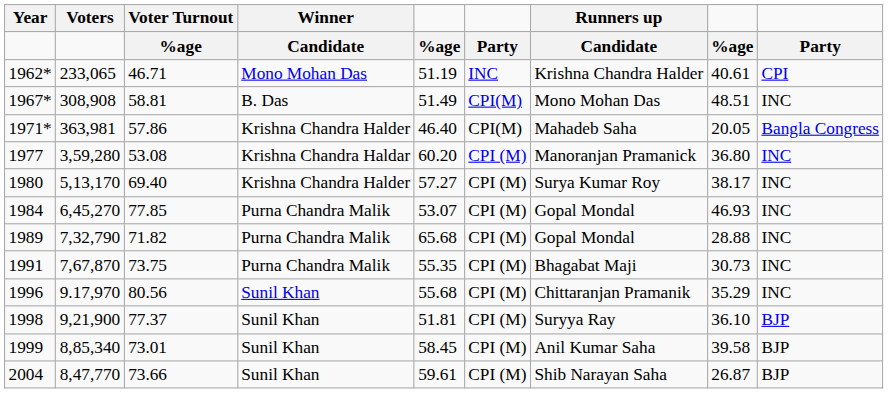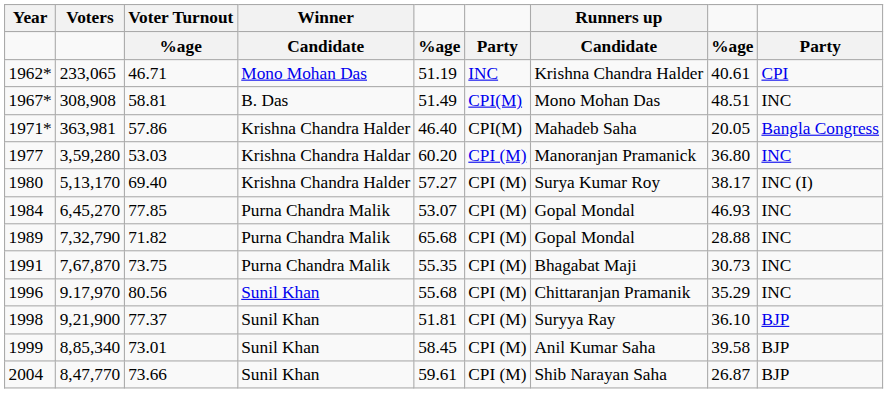 <table class="wikitable sortable">
 <tr>
 <th>Year</th>
 <th>Voters</th>
 <th>Voter Turnout</th>
 <th>Winner</th>
 <td></td>
 <td></td>
 <th>Runners up</th>
 <td></td>
 <td></td>
 </tr>
 <tr>
 <td></td>
 <td></td>
 <th>%age</th>
 <th>Candidate</th>
 <th>%age</th>
 <th>Party</th>
 <th>Candidate</th>
 <th>%age</th>
 <th>Party</th>
 </tr>
 <tr>
 <td>1962*</td>
 <td>233,065</td>
 <td>46.71</td>
 <td><a href='#'>Mono Mohan Das</a></td>
 <td>51.19</td>
 <td><a href='#'>INC</a></td>
 <td>Krishna Chandra Halder</td>
 <td>40.61</td>
 <td><a href='#'>CPI</a></td>
 </tr>
 <tr>
 <td>1967*</td>
 <td>308,908</td>
 <td>58.81</td>
 <td>B. Das</td>
 <td>51.49</td>
 <td><a href='#'>CPI(M)</a></td>
 <td>Mono Mohan Das</td>
 <td>48.51</td>
 <td>INC</td>
 </tr>
 <tr>
 <td>1971*</td>
 <td>363,981</td>
 <td>57.86</td>
 <td>Krishna Chandra Halder</td>
 <td>46.40</td>
 <td>CPI(M)</td>
 <td>Mahadeb Saha</td>
 <td>20.05</td>
 <td><a href='#'>Bangla Congress</a></td>
 </tr>
 <tr>
 <td>1977</td>
 <td>3,59,280</td>
-<td>53.08</td>
+<td>53.03</td>
 <td>Krishna Chandra Haldar</td>
 <td>60.20</td>
 <td><a href='#'>CPI (M)</a></td>
 <td>Manoranjan Pramanick</td>
 <td>36.80</td>
 <td><a href='#'>INC</a></td>
 </tr>
 <tr>
 <td>1980</td>
 <td>5,13,170</td>
 <td>69.40</td>
 <td>Krishna Chandra Halder</td>
 <td>57.27</td>
 <td>CPI (M)</td>
 <td>Surya Kumar Roy</td>
 <td>38.17</td>
-<td>INC</td>
+<td>INC (I)</td>
 </tr>
 <tr>
 <td>1984</td>
 <td>6,45,270</td>
 <td>77.85</td>
 <td>Purna Chandra Malik</td>
 <td>53.07</td>
 <td>CPI (M)</td>
 <td>Gopal Mondal</td>
 <td>46.93</td>
 <td>INC</td>
 </tr>
 <tr>
 <td>1989</td>
 <td>7,32,790</td>
 <td>71.82</td>
 <td>Purna Chandra Malik</td>
 <td>65.68</td>
 <td>CPI (M)</td>
 <td>Gopal Mondal</td>
 <td>28.88</td>
 <td>INC</td>
 </tr>
 <tr>
 <td>1991</td>
 <td>7,67,870</td>
 <td>73.75</td>
 <td>Purna Chandra Malik</td>
 <td>55.35</td>
 <td>CPI (M)</td>
 <td>Bhagabat Maji</td>
 <td>30.73</td>
 <td>INC</td>
 </tr>
 <tr>
 <td>1996</td>
 <td>9.17,970</td>
 <td>80.56</td>
 <td><a href='#'>Sunil Khan</a></td>
 <td>55.68</td>
 <td>CPI (M)</td>
 <td>Chittaranjan Pramanik</td>
 <td>35.29</td>
 <td>INC</td>
 </tr>
 <tr>
 <td>1998</td>
 <td>9,21,900</td>
 <td>77.37</td>
 <td>Sunil Khan</td>
 <td>51.81</td>
 <td>CPI (M)</td>
 <td>Suryya Ray</td>
 <td>36.10</td>
 <td><a href='#'>BJP</a></td>
 </tr>
 <tr>
 <td>1999</td>
 <td>8,85,340</td>
 <td>73.01</td>
 <td>Sunil Khan</td>
 <td>58.45</td>
 <td>CPI (M)</td>
 <td>Anil Kumar Saha</td>
 <td>39.58</td>
 <td>BJP</td>
 </tr>
 <tr>
 <td>2004</td>
 <td>8,47,770</td>
 <td>73.66</td>
 <td>Sunil Khan</td>
 <td>59.61</td>
 <td>CPI (M)</td>
 <td>Shib Narayan Saha</td>
 <td>26.87</td>
 <td>BJP</td>
 </tr>
 </table>
